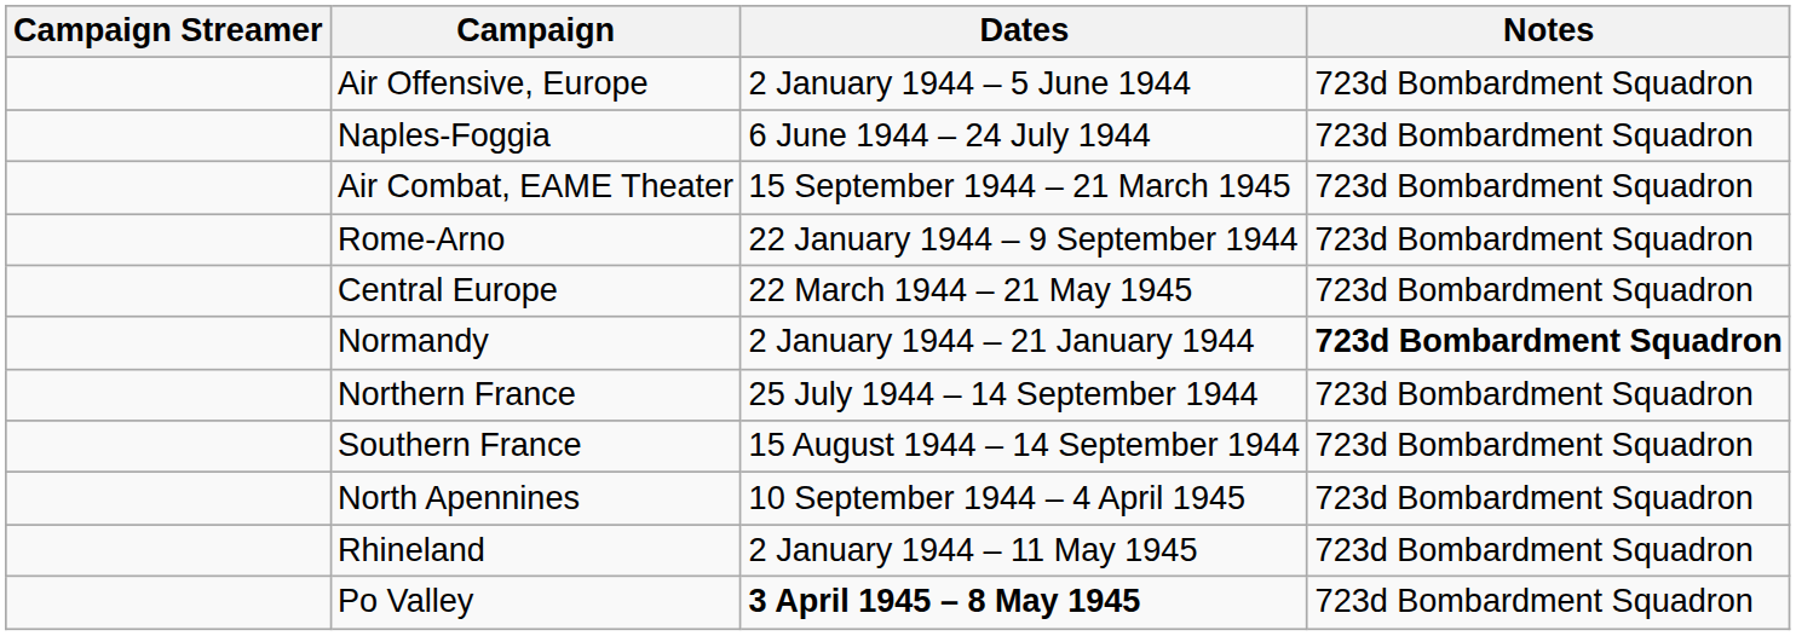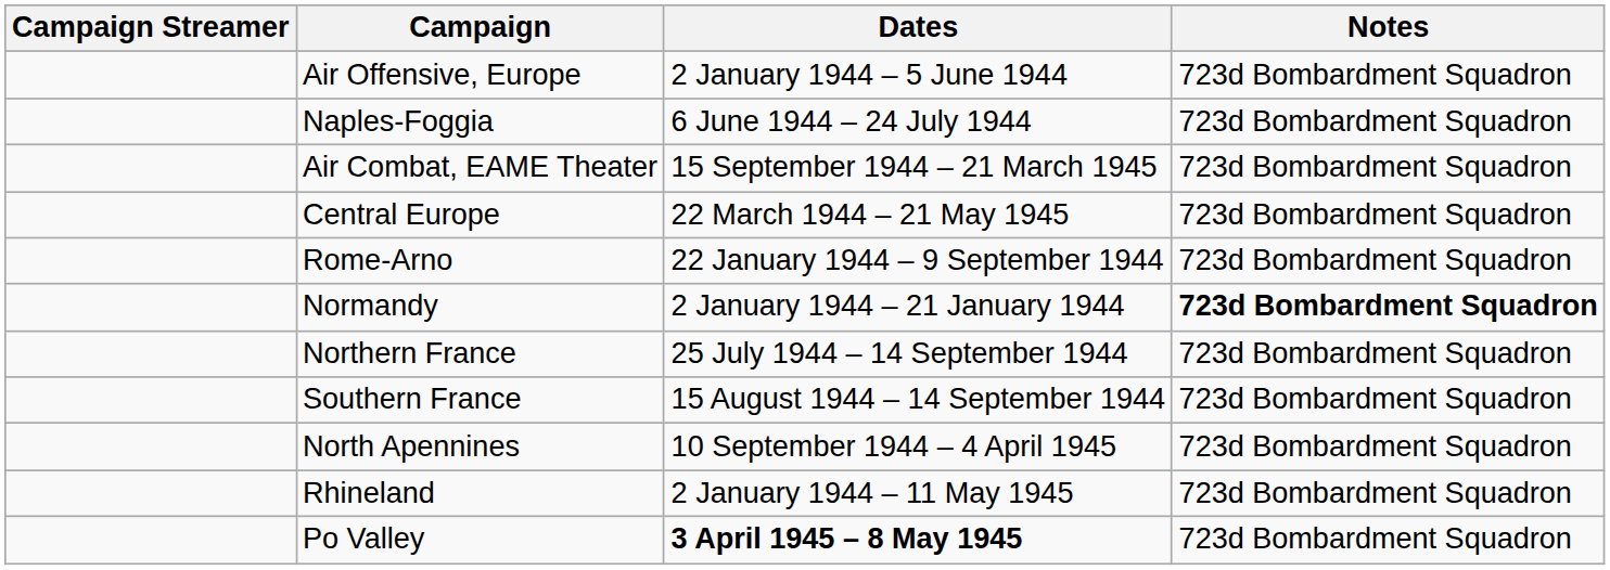 <table class="wikitable">
 <tr style="background:#efefef;">
 <th>Campaign Streamer</th>
 <th>Campaign</th>
 <th>Dates</th>
 <th>Notes</th>
 </tr>
 <tr>
 <td></td>
 <td>Air Offensive, Europe</td>
 <td>2 January 1944 – 5 June 1944</td>
 <td>723d Bombardment Squadron</td>
 </tr>
 <tr>
 <td></td>
 <td>Naples-Foggia</td>
 <td>6 June 1944 – 24 July 1944</td>
 <td>723d Bombardment Squadron</td>
 </tr>
 <tr>
 <td></td>
 <td>Air Combat, EAME Theater</td>
 <td>15 September 1944 – 21 March 1945</td>
 <td>723d Bombardment Squadron</td>
 </tr>
 <tr>
 <td></td>
-<td>Rome-Arno</td>
-<td>22 January 1944 – 9 September 1944</td>
+<td>Central Europe</td>
+<td>22 March 1944 – 21 May 1945</td>
 <td>723d Bombardment Squadron</td>
 </tr>
 <tr>
 <td></td>
-<td>Central Europe</td>
-<td>22 March 1944 – 21 May 1945</td>
+<td>Rome-Arno</td>
+<td>22 January 1944 – 9 September 1944</td>
 <td>723d Bombardment Squadron</td>
 </tr>
 <tr>
 <td></td>
 <td>Normandy</td>
 <td>2 January 1944 – 21 January 1944</td>
 <td><strong>723d Bombardment Squadron</strong></td>
 </tr>
 <tr>
 <td></td>
 <td>Northern France</td>
 <td>25 July 1944 – 14 September 1944</td>
 <td>723d Bombardment Squadron</td>
 </tr>
 <tr>
 <td></td>
 <td>Southern France</td>
 <td>15 August 1944 – 14 September 1944</td>
 <td>723d Bombardment Squadron</td>
 </tr>
 <tr>
 <td></td>
 <td>North Apennines</td>
 <td>10 September 1944 – 4 April 1945</td>
 <td>723d Bombardment Squadron</td>
 </tr>
 <tr>
 <td></td>
 <td>Rhineland</td>
 <td>2 January 1944 – 11 May 1945</td>
 <td>723d Bombardment Squadron</td>
 </tr>
 <tr>
 <td></td>
 <td>Po Valley</td>
 <td><strong>3 April 1945 – 8 May 1945</strong></td>
 <td>723d Bombardment Squadron</td>
 </tr>
 </table>
